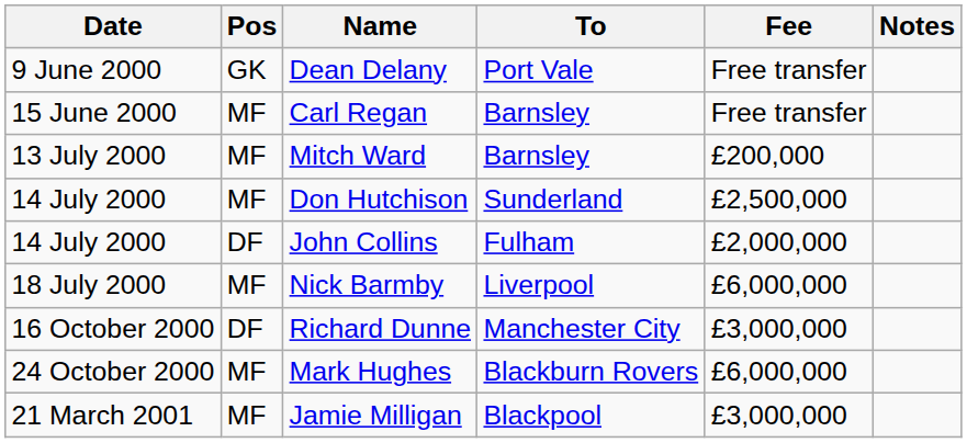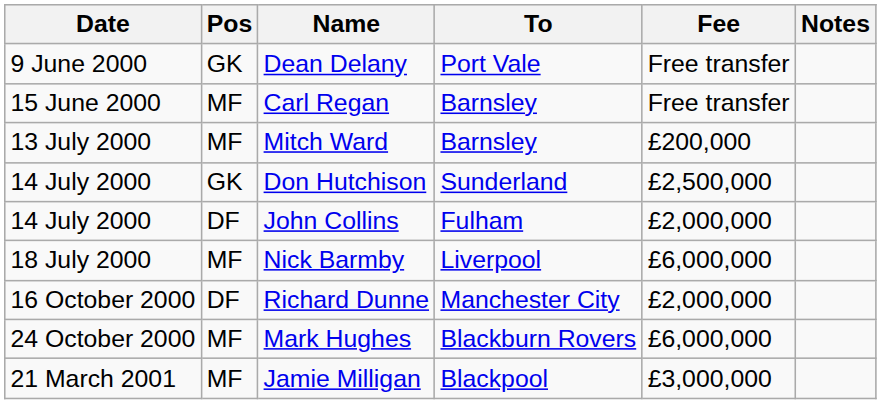 <table class="wikitable">
 <tr>
 <th>Date</th>
 <th>Pos</th>
 <th>Name</th>
 <th>To</th>
 <th>Fee</th>
 <th>Notes</th>
 </tr>
 <tr>
 <td>9 June 2000</td>
 <td>GK</td>
 <td><a href='#'>Dean Delany</a></td>
 <td><a href='#'>Port Vale</a></td>
 <td>Free transfer</td>
 <td></td>
 </tr>
 <tr>
 <td>15 June 2000</td>
 <td>MF</td>
 <td><a href='#'>Carl Regan</a></td>
 <td><a href='#'>Barnsley</a></td>
 <td>Free transfer</td>
 <td></td>
 </tr>
 <tr>
 <td>13 July 2000</td>
 <td>MF</td>
 <td><a href='#'>Mitch Ward</a></td>
 <td><a href='#'>Barnsley</a></td>
 <td>£200,000</td>
 <td></td>
 </tr>
 <tr>
 <td>14 July 2000</td>
-<td>MF</td>
+<td>GK</td>
 <td><a href='#'>Don Hutchison</a></td>
 <td><a href='#'>Sunderland</a></td>
 <td>£2,500,000</td>
 <td></td>
 </tr>
 <tr>
 <td>14 July 2000</td>
 <td>DF</td>
 <td><a href='#'>John Collins</a></td>
 <td><a href='#'>Fulham</a></td>
 <td>£2,000,000</td>
 <td></td>
 </tr>
 <tr>
 <td>18 July 2000</td>
 <td>MF</td>
 <td><a href='#'>Nick Barmby</a></td>
 <td><a href='#'>Liverpool</a></td>
 <td>£6,000,000</td>
 <td></td>
 </tr>
 <tr>
 <td>16 October 2000</td>
 <td>DF</td>
 <td><a href='#'>Richard Dunne</a></td>
 <td><a href='#'>Manchester City</a></td>
-<td>£3,000,000</td>
+<td>£2,000,000</td>
 <td></td>
 </tr>
 <tr>
 <td>24 October 2000</td>
 <td>MF</td>
 <td><a href='#'>Mark Hughes</a></td>
 <td><a href='#'>Blackburn Rovers</a></td>
 <td>£6,000,000</td>
 <td></td>
 </tr>
 <tr>
 <td>21 March 2001</td>
 <td>MF</td>
 <td><a href='#'>Jamie Milligan</a></td>
 <td><a href='#'>Blackpool</a></td>
 <td>£3,000,000</td>
 <td></td>
 </tr>
 </table>
